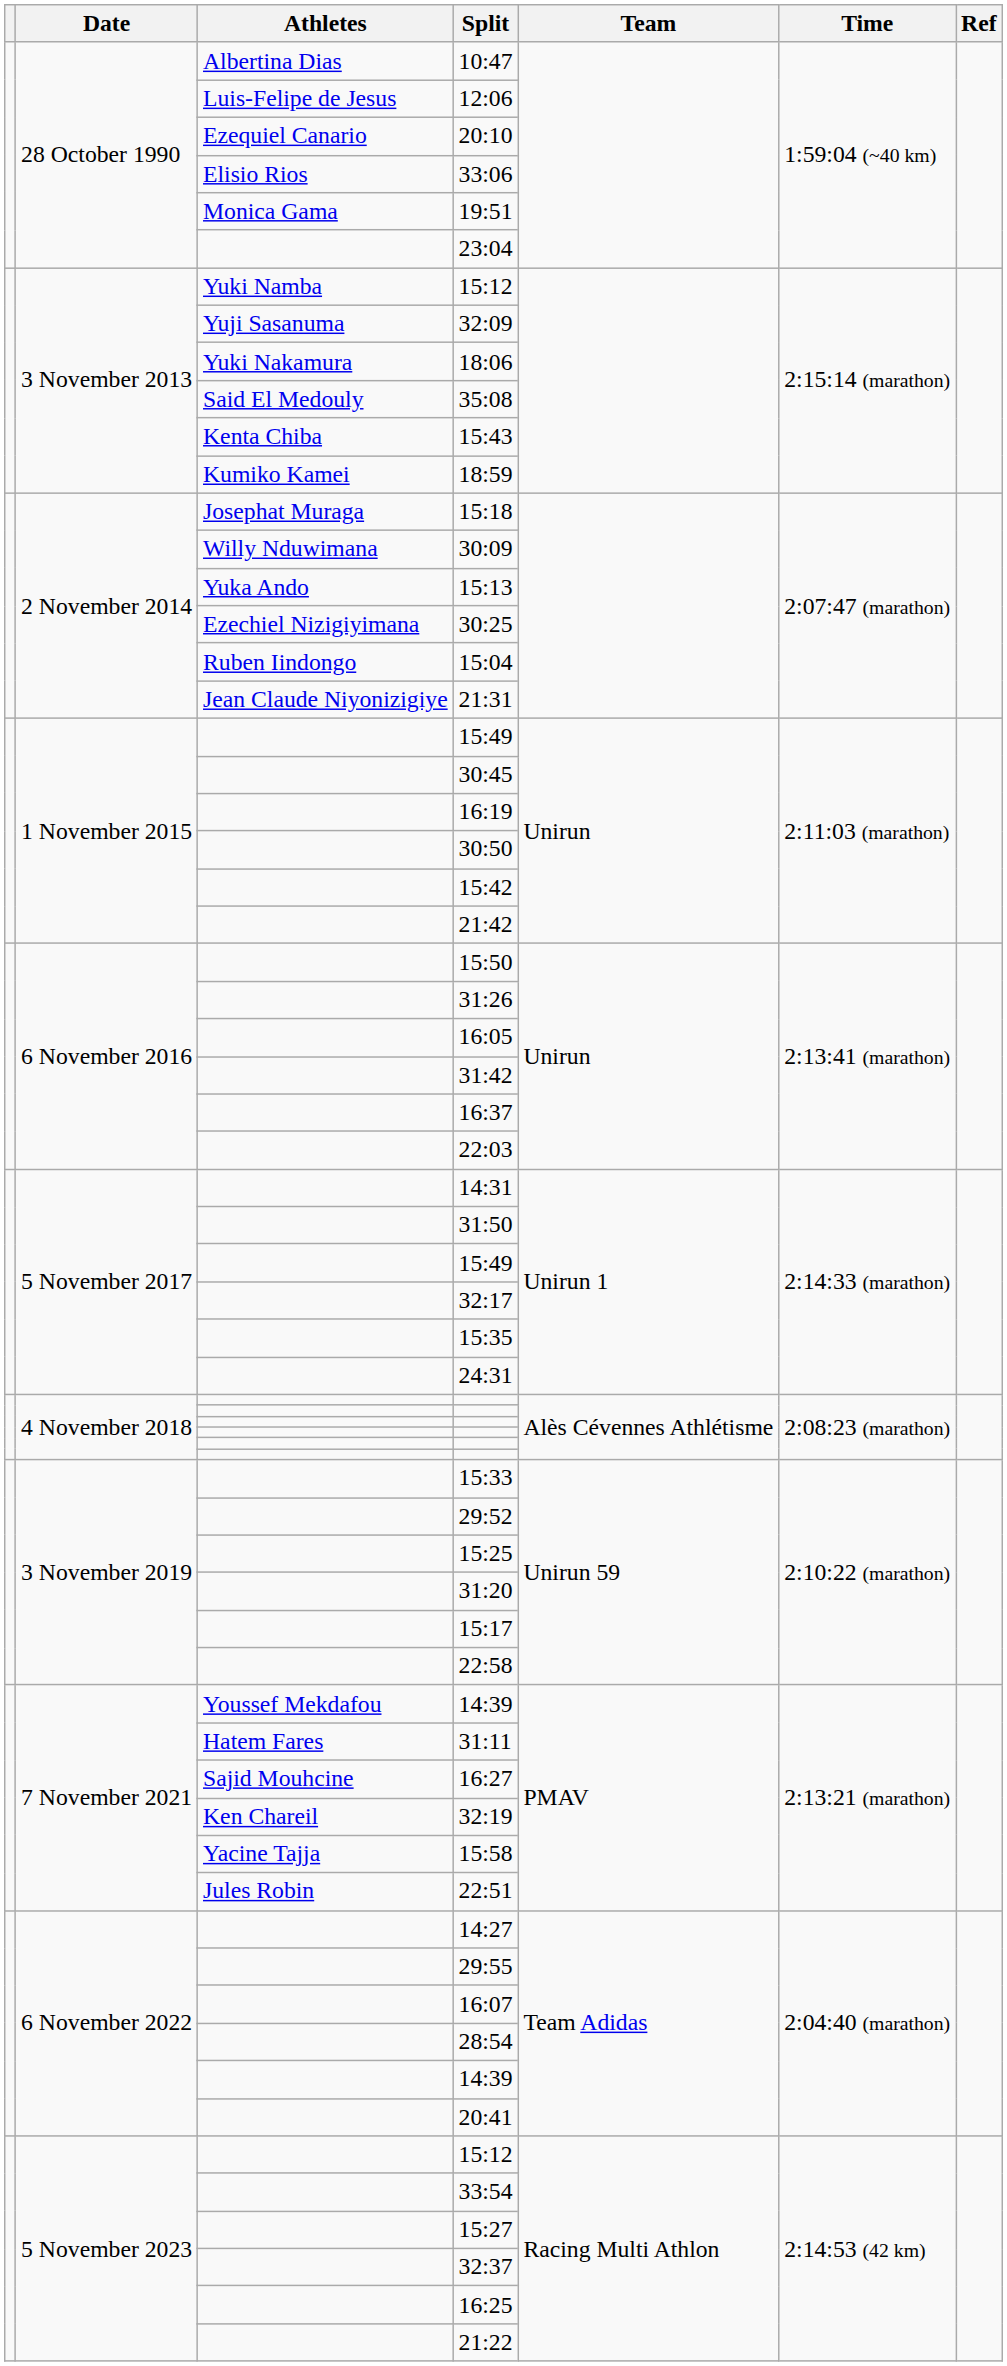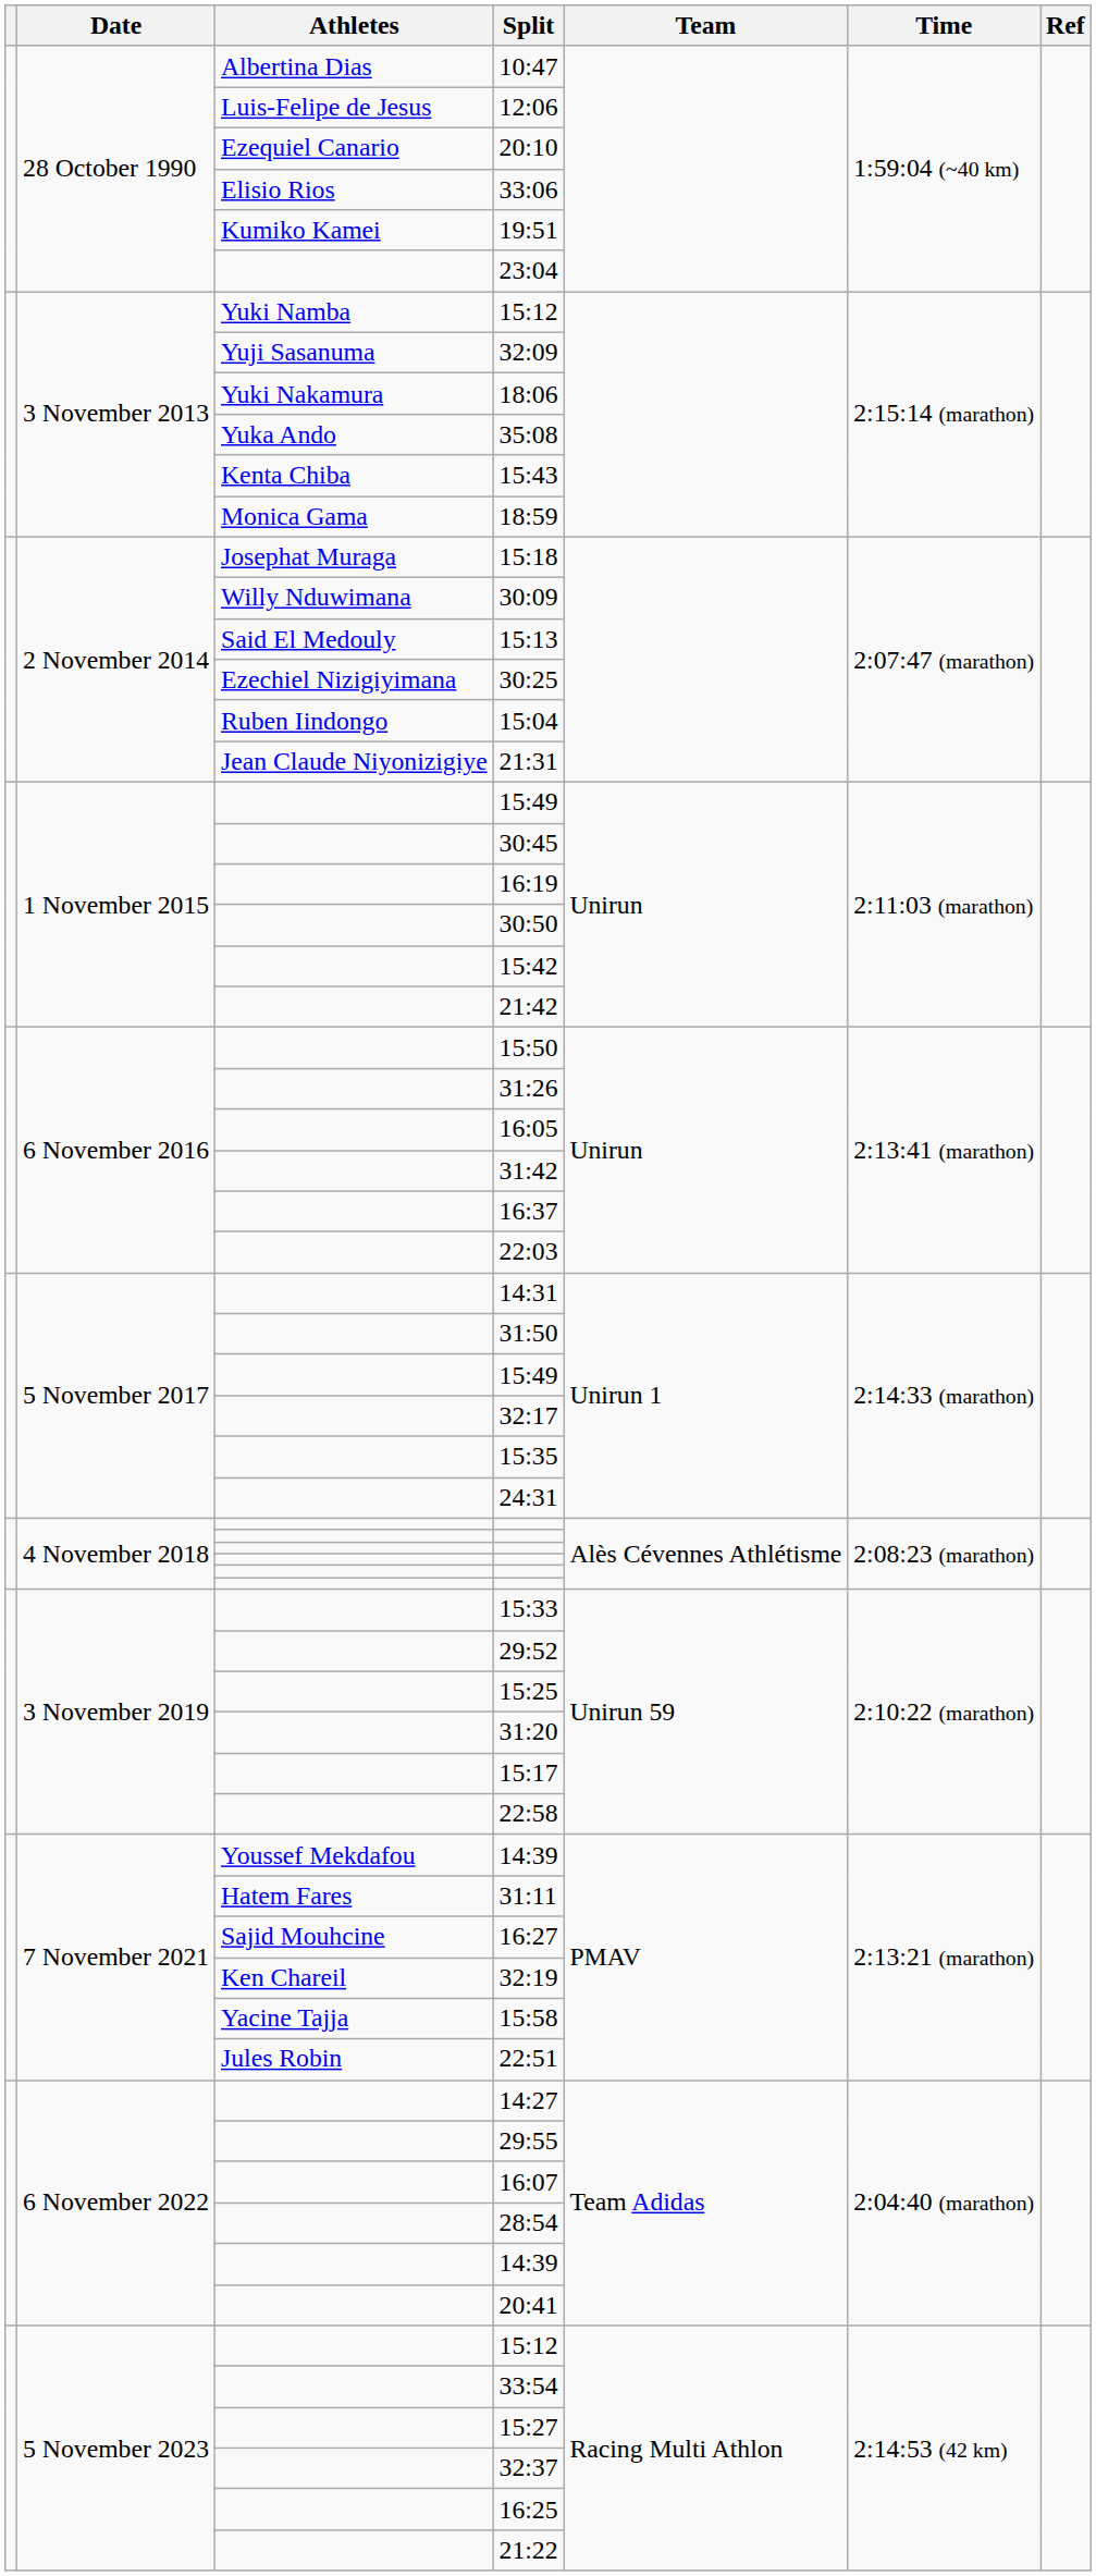 <table class="wikitable sortable">
 <tr>
 <th class=unsortable></th>
 <th>Date</th>
 <th>Athletes</th>
 <th>Split</th>
 <th>Team</th>
 <th>Time</th>
 <th>Ref</th>
 </tr>
 <tr>
 <td scope=row rowspan=6 align=center><a href='#'></a></td>
 <td rowspan=6>28 October 1990</td>
 <td><a href='#'>Albertina Dias</a></td>
 <td>10:47</td>
 <td rowspan=6></td>
 <td rowspan=6>1:59:04 <small>(~40 km)</small></td>
 <td rowspan=6></td>
 </tr>
 <tr>
 <td><a href='#'>Luis-Felipe de Jesus</a></td>
 <td>12:06</td>
 </tr>
 <tr>
 <td><a href='#'>Ezequiel Canario</a></td>
 <td>20:10</td>
 </tr>
 <tr>
 <td><a href='#'>Elisio Rios</a></td>
 <td>33:06</td>
 </tr>
 <tr>
-<td><a href='#'>Monica Gama</a></td>
+<td><a href='#'>Kumiko Kamei</a></td>
 <td>19:51</td>
 </tr>
 <tr>
 <td></td>
 <td>23:04</td>
 </tr>
 <tr>
 <td scope=row rowspan=6 align=center><a href='#'></a></td>
 <td rowspan=6>3 November 2013</td>
 <td><a href='#'>Yuki Namba</a></td>
 <td>15:12</td>
 <td rowspan=6></td>
 <td rowspan=6>2:15:14 <small>(marathon)</small></td>
 <td rowspan=6></td>
 </tr>
 <tr>
 <td><a href='#'>Yuji Sasanuma</a></td>
 <td>32:09</td>
 </tr>
 <tr>
 <td><a href='#'>Yuki Nakamura</a></td>
 <td>18:06</td>
 </tr>
 <tr>
-<td><a href='#'>Said El Medouly</a></td>
+<td><a href='#'>Yuka Ando</a></td>
 <td>35:08</td>
 </tr>
 <tr>
 <td><a href='#'>Kenta Chiba</a></td>
 <td>15:43</td>
 </tr>
 <tr>
-<td><a href='#'>Kumiko Kamei</a></td>
+<td><a href='#'>Monica Gama</a></td>
 <td>18:59</td>
 </tr>
 <tr>
 <td scope=row rowspan=6 align=center><a href='#'></a></td>
 <td rowspan=6>2 November 2014</td>
 <td><a href='#'>Josephat Muraga</a></td>
 <td>15:18</td>
 <td rowspan=6></td>
 <td rowspan=6>2:07:47 <small>(marathon)</small></td>
 <td rowspan=6></td>
 </tr>
 <tr>
 <td><a href='#'>Willy Nduwimana</a></td>
 <td>30:09</td>
 </tr>
 <tr>
-<td><a href='#'>Yuka Ando</a></td>
+<td><a href='#'>Said El Medouly</a></td>
 <td>15:13</td>
 </tr>
 <tr>
 <td><a href='#'>Ezechiel Nizigiyimana</a></td>
 <td>30:25</td>
 </tr>
 <tr>
 <td><a href='#'>Ruben Iindongo</a></td>
 <td>15:04</td>
 </tr>
 <tr>
 <td><a href='#'>Jean Claude Niyonizigiye</a></td>
 <td>21:31</td>
 </tr>
 <tr>
 <td scope=row rowspan=6 align=center><a href='#'></a></td>
 <td rowspan=6>1 November 2015</td>
 <td></td>
 <td>15:49</td>
 <td rowspan=6>Unirun</td>
 <td rowspan=6>2:11:03 <small>(marathon)</small></td>
 <td rowspan=6></td>
 </tr>
 <tr>
 <td></td>
 <td>30:45</td>
 </tr>
 <tr>
 <td></td>
 <td>16:19</td>
 </tr>
 <tr>
 <td></td>
 <td>30:50</td>
 </tr>
 <tr>
 <td></td>
 <td>15:42</td>
 </tr>
 <tr>
 <td></td>
 <td>21:42</td>
 </tr>
 <tr>
 <td scope=row rowspan=6 align=center><a href='#'></a></td>
 <td rowspan=6>6 November 2016</td>
 <td></td>
 <td>15:50</td>
 <td rowspan=6>Unirun</td>
 <td rowspan=6>2:13:41 <small>(marathon)</small></td>
 <td rowspan=6></td>
 </tr>
 <tr>
 <td></td>
 <td>31:26</td>
 </tr>
 <tr>
 <td></td>
 <td>16:05</td>
 </tr>
 <tr>
 <td></td>
 <td>31:42</td>
 </tr>
 <tr>
 <td></td>
 <td>16:37</td>
 </tr>
 <tr>
 <td></td>
 <td>22:03</td>
 </tr>
 <tr>
 <td scope=row rowspan=6 align=center><a href='#'></a></td>
 <td rowspan=6>5 November 2017</td>
 <td></td>
 <td>14:31</td>
 <td rowspan=6>Unirun 1</td>
 <td rowspan=6>2:14:33 <small>(marathon)</small></td>
 <td rowspan=6></td>
 </tr>
 <tr>
 <td></td>
 <td>31:50</td>
 </tr>
 <tr>
 <td></td>
 <td>15:49</td>
 </tr>
 <tr>
 <td></td>
 <td>32:17</td>
 </tr>
 <tr>
 <td></td>
 <td>15:35</td>
 </tr>
 <tr>
 <td></td>
 <td>24:31</td>
 </tr>
 <tr>
 <td scope=row rowspan=6 align=center><a href='#'></a></td>
 <td rowspan=6>4 November 2018</td>
 <td></td>
 <td></td>
 <td rowspan=6>Alès Cévennes Athlétisme</td>
 <td rowspan=6>2:08:23 <small>(marathon)</small></td>
 <td rowspan=6></td>
 </tr>
 <tr>
 <td></td>
 <td></td>
 </tr>
 <tr>
 <td></td>
 <td></td>
 </tr>
 <tr>
 <td></td>
 <td></td>
 </tr>
 <tr>
 <td></td>
 <td></td>
 </tr>
 <tr>
 <td></td>
 <td></td>
 </tr>
 <tr>
 <td scope=row rowspan=6 align=center><a href='#'></a></td>
 <td rowspan=6>3 November 2019</td>
 <td></td>
 <td>15:33</td>
 <td rowspan=6>Unirun 59</td>
 <td rowspan=6>2:10:22 <small>(marathon)</small></td>
 <td rowspan=6></td>
 </tr>
 <tr>
 <td></td>
 <td>29:52</td>
 </tr>
 <tr>
 <td></td>
 <td>15:25</td>
 </tr>
 <tr>
 <td></td>
 <td>31:20</td>
 </tr>
 <tr>
 <td></td>
 <td>15:17</td>
 </tr>
 <tr>
 <td></td>
 <td>22:58</td>
 </tr>
 <tr>
 <td scope=row rowspan=6 align=center><a href='#'></a></td>
 <td rowspan=6>7 November 2021</td>
 <td><a href='#'>Youssef Mekdafou</a></td>
 <td>14:39</td>
 <td rowspan=6>PMAV</td>
 <td rowspan=6>2:13:21 <small>(marathon)</small></td>
 <td rowspan=6></td>
 </tr>
 <tr>
 <td><a href='#'>Hatem Fares</a></td>
 <td>31:11</td>
 </tr>
 <tr>
 <td><a href='#'>Sajid Mouhcine</a></td>
 <td>16:27</td>
 </tr>
 <tr>
 <td><a href='#'>Ken Chareil</a></td>
 <td>32:19</td>
 </tr>
 <tr>
 <td><a href='#'>Yacine Tajja</a></td>
 <td>15:58</td>
 </tr>
 <tr>
 <td><a href='#'>Jules Robin</a></td>
 <td>22:51</td>
 </tr>
 <tr>
 <td scope=row rowspan=6 align=center><a href='#'></a></td>
 <td rowspan=6>6 November 2022</td>
 <td></td>
 <td>14:27</td>
 <td rowspan=6>Team <a href='#'>Adidas</a></td>
 <td rowspan=6>2:04:40 <small>(marathon)</small></td>
 <td rowspan=6></td>
 </tr>
 <tr>
 <td></td>
 <td>29:55</td>
 </tr>
 <tr>
 <td></td>
 <td>16:07</td>
 </tr>
 <tr>
 <td></td>
 <td>28:54</td>
 </tr>
 <tr>
 <td></td>
 <td>14:39</td>
 </tr>
 <tr>
 <td></td>
 <td>20:41</td>
 </tr>
 <tr>
 <td scope=row rowspan=6 align=center><a href='#'></a></td>
 <td rowspan=6>5 November 2023</td>
 <td></td>
 <td>15:12</td>
 <td rowspan=6>Racing Multi Athlon</td>
 <td rowspan=6>2:14:53 <small>(42 km)</small></td>
 <td rowspan=6></td>
 </tr>
 <tr>
 <td></td>
 <td>33:54</td>
 </tr>
 <tr>
 <td></td>
 <td>15:27</td>
 </tr>
 <tr>
 <td></td>
 <td>32:37</td>
 </tr>
 <tr>
 <td></td>
 <td>16:25</td>
 </tr>
 <tr>
 <td></td>
 <td>21:22</td>
 </tr>
 </table>
